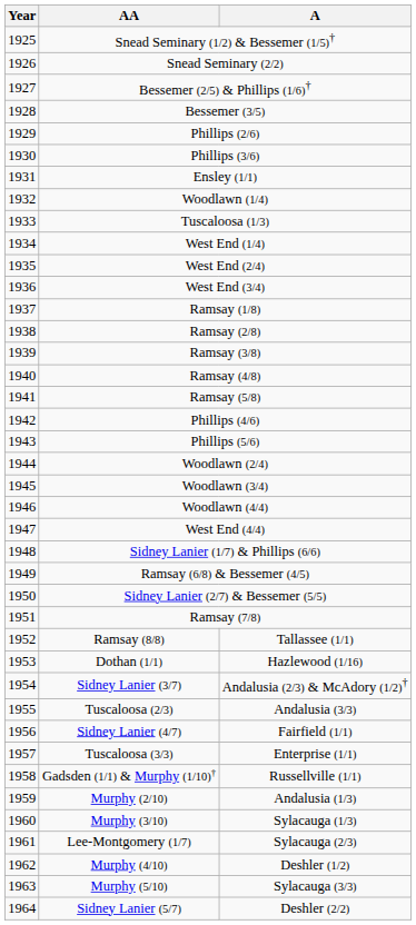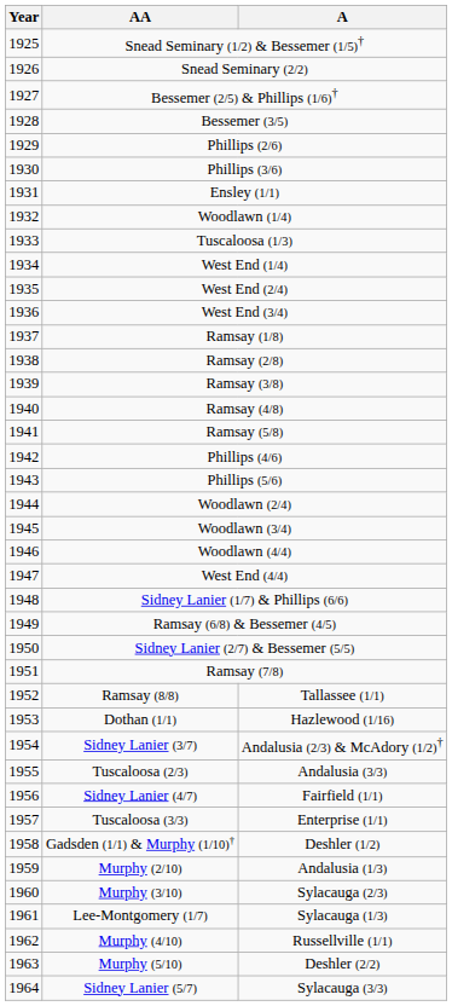 <table class="wikitable" style="text-align:center">
 <tr>
 <th>Year</th>
 <th>AA</th>
 <th>A</th>
 </tr>
 <tr>
 <td>1925</td>
 <td colspan="2">Snead Seminary <small>(1/2)</small> & Bessemer <small>(1/5)</small><sup>†</sup></td>
 </tr>
 <tr>
 <td>1926</td>
 <td colspan="2">Snead Seminary <small>(2/2)</small></td>
 </tr>
 <tr>
 <td>1927</td>
 <td colspan="2">Bessemer <small>(2/5)</small> & Phillips <small>(1/6)</small><sup>†</sup></td>
 </tr>
 <tr>
 <td>1928</td>
 <td colspan="2">Bessemer <small>(3/5)</small></td>
 </tr>
 <tr>
 <td>1929</td>
 <td colspan="2">Phillips <small>(2/6)</small></td>
 </tr>
 <tr>
 <td>1930</td>
 <td colspan="2">Phillips <small>(3/6)</small></td>
 </tr>
 <tr>
 <td>1931</td>
 <td colspan="2">Ensley <small>(1/1)</small></td>
 </tr>
 <tr>
 <td>1932</td>
 <td colspan="2">Woodlawn <small>(1/4)</small></td>
 </tr>
 <tr>
 <td>1933</td>
 <td colspan="2">Tuscaloosa <small>(1/3)</small></td>
 </tr>
 <tr>
 <td>1934</td>
 <td colspan="2">West End <small>(1/4)</small></td>
 </tr>
 <tr>
 <td>1935</td>
 <td colspan="2">West End <small>(2/4)</small></td>
 </tr>
 <tr>
 <td>1936</td>
 <td colspan="2">West End <small>(3/4)</small></td>
 </tr>
 <tr>
 <td>1937</td>
 <td colspan="2">Ramsay <small>(1/8)</small></td>
 </tr>
 <tr>
 <td>1938</td>
 <td colspan="2">Ramsay <small>(2/8)</small></td>
 </tr>
 <tr>
 <td>1939</td>
 <td colspan="2">Ramsay <small>(3/8)</small></td>
 </tr>
 <tr>
 <td>1940</td>
 <td colspan="2">Ramsay <small>(4/8)</small></td>
 </tr>
 <tr>
 <td>1941</td>
 <td colspan="2">Ramsay <small>(5/8)</small></td>
 </tr>
 <tr>
 <td>1942</td>
 <td colspan="2">Phillips <small>(4/6)</small></td>
 </tr>
 <tr>
 <td>1943</td>
 <td colspan="2">Phillips <small>(5/6)</small></td>
 </tr>
 <tr>
 <td>1944</td>
 <td colspan="2">Woodlawn <small>(2/4)</small></td>
 </tr>
 <tr>
 <td>1945</td>
 <td colspan="2">Woodlawn <small>(3/4)</small></td>
 </tr>
 <tr>
 <td>1946</td>
 <td colspan="2">Woodlawn <small>(4/4)</small></td>
 </tr>
 <tr>
 <td>1947</td>
 <td colspan="2">West End <small>(4/4)</small></td>
 </tr>
 <tr>
 <td>1948</td>
 <td colspan="2"><a href='#'>Sidney Lanier</a> <small>(1/7)</small> & Phillips <small>(6/6)</small></td>
 </tr>
 <tr>
 <td>1949</td>
 <td colspan="2">Ramsay <small>(6/8)</small> & Bessemer <small>(4/5)</small></td>
 </tr>
 <tr>
 <td>1950</td>
 <td colspan="2"><a href='#'>Sidney Lanier</a> <small>(2/7)</small> & Bessemer <small>(5/5)</small></td>
 </tr>
 <tr>
 <td>1951</td>
 <td colspan="2">Ramsay <small>(7/8)</small></td>
 </tr>
 <tr>
 <td>1952</td>
 <td>Ramsay <small>(8/8)</small></td>
 <td>Tallassee <small>(1/1)</small></td>
 </tr>
 <tr>
 <td>1953</td>
 <td>Dothan <small>(1/1)</small></td>
 <td>Hazlewood <small>(1/16)</small></td>
 </tr>
 <tr>
 <td>1954</td>
 <td><a href='#'>Sidney Lanier</a> <small>(3/7)</small></td>
 <td>Andalusia <small>(2/3)</small> & McAdory <small>(1/2)</small><sup>†</sup></td>
 </tr>
 <tr>
 <td>1955</td>
 <td>Tuscaloosa <small>(2/3)</small></td>
 <td>Andalusia <small>(3/3)</small></td>
 </tr>
 <tr>
 <td>1956</td>
 <td><a href='#'>Sidney Lanier</a> <small>(4/7)</small></td>
 <td>Fairfield <small>(1/1)</small></td>
 </tr>
 <tr>
 <td>1957</td>
 <td>Tuscaloosa <small>(3/3)</small></td>
 <td>Enterprise <small>(1/1)</small></td>
 </tr>
 <tr>
 <td>1958</td>
 <td>Gadsden <small>(1/1)</small> & <a href='#'>Murphy</a> <small>(1/10)<sup>†</sup></small></td>
-<td>Russellville <small>(1/1)</small></td>
+<td>Deshler <small>(1/2)</small></td>
 </tr>
 <tr>
 <td>1959</td>
 <td><a href='#'>Murphy</a> <small>(2/10)</small></td>
 <td>Andalusia <small>(1/3)</small></td>
 </tr>
 <tr>
 <td>1960</td>
 <td><a href='#'>Murphy</a> <small>(3/10)</small></td>
-<td>Sylacauga <small>(1/3)</small></td>
+<td>Sylacauga <small>(2/3)</small></td>
 </tr>
 <tr>
 <td>1961</td>
 <td>Lee-Montgomery <small>(1/7)</small></td>
-<td>Sylacauga <small>(2/3)</small></td>
+<td>Sylacauga <small>(1/3)</small></td>
 </tr>
 <tr>
 <td>1962</td>
 <td><a href='#'>Murphy</a> <small>(4/10)</small></td>
-<td>Deshler <small>(1/2)</small></td>
+<td>Russellville <small>(1/1)</small></td>
 </tr>
 <tr>
 <td>1963</td>
 <td><a href='#'>Murphy</a> <small>(5/10)</small></td>
-<td>Sylacauga <small>(3/3)</small></td>
+<td>Deshler <small>(2/2)</small></td>
 </tr>
 <tr>
 <td>1964</td>
 <td><a href='#'>Sidney Lanier</a> <small>(5/7)</small></td>
-<td>Deshler <small>(2/2)</small></td>
+<td>Sylacauga <small>(3/3)</small></td>
 </tr>
 </table>
